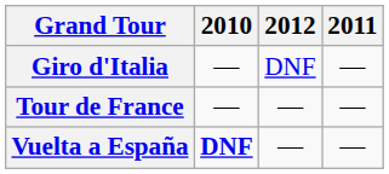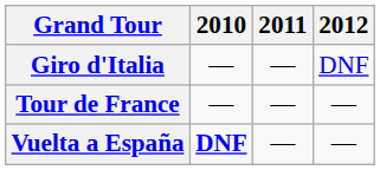 <table class="wikitable plainrowheaders">
 <tr>
 <th scope="col"><a href='#'>Grand Tour</a></th>
 <th scope="col">2010</th>
+<th scope="col">2011</th>
 <th scope="col">2012</th>
-<th scope="col">2011</th>
 </tr>
 <tr style="text-align:center;">
 <th scope="row"> <a href='#'>Giro d'Italia</a></th>
 <td>—</td>
+<td>—</td>
 <td><a href='#'>DNF</a></td>
-<td>—</td>
 </tr>
 <tr style="text-align:center;">
 <th scope="row"> <a href='#'>Tour de France</a></th>
 <td>—</td>
 <td>—</td>
 <td>—</td>
 </tr>
 <tr style="text-align:center;">
 <th scope="row"> <a href='#'>Vuelta a España</a></th>
 <td><strong><a href='#'>DNF</a></strong></td>
 <td>—</td>
 <td>—</td>
 </tr>
 </table>
